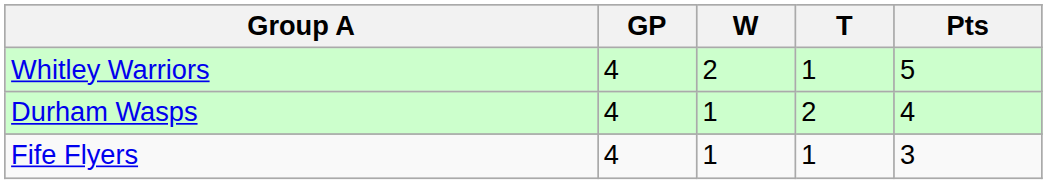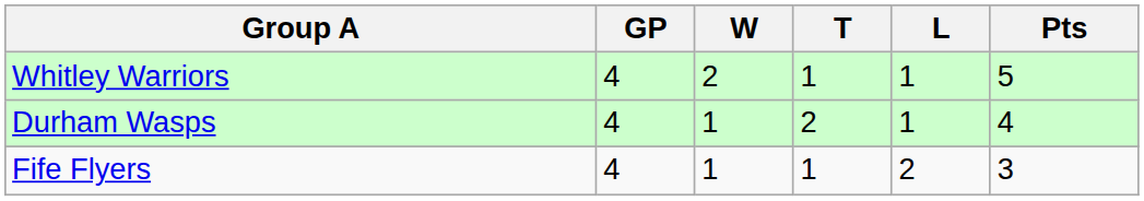 <table class="wikitable">
 <tr>
 <th width="30%">Group A</th>
 <th width="5%">GP</th>
 <th width="5%">W</th>
 <th width="5%">T</th>
+<th width="5%">L</th>
 <th width="7.5%">Pts</th>
 </tr>
 <tr bgcolor="#CCFFCC">
 <td><a href='#'>Whitley Warriors</a></td>
 <td>4</td>
 <td>2</td>
+<td>1</td>
 <td>1</td>
 <td>5</td>
 </tr>
 <tr bgcolor="#CCFFCC">
 <td><a href='#'>Durham Wasps</a></td>
 <td>4</td>
 <td>1</td>
 <td>2</td>
+<td>1</td>
 <td>4</td>
 </tr>
 <tr>
 <td><a href='#'>Fife Flyers</a></td>
 <td>4</td>
 <td>1</td>
 <td>1</td>
+<td>2</td>
 <td>3</td>
 </tr>
 </table>
